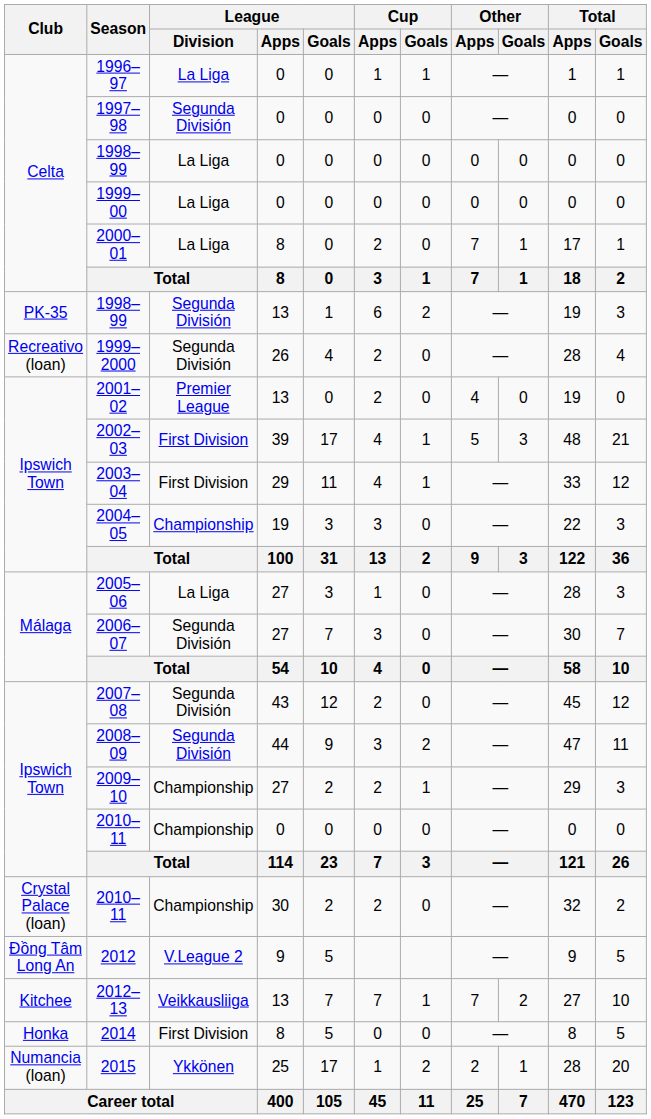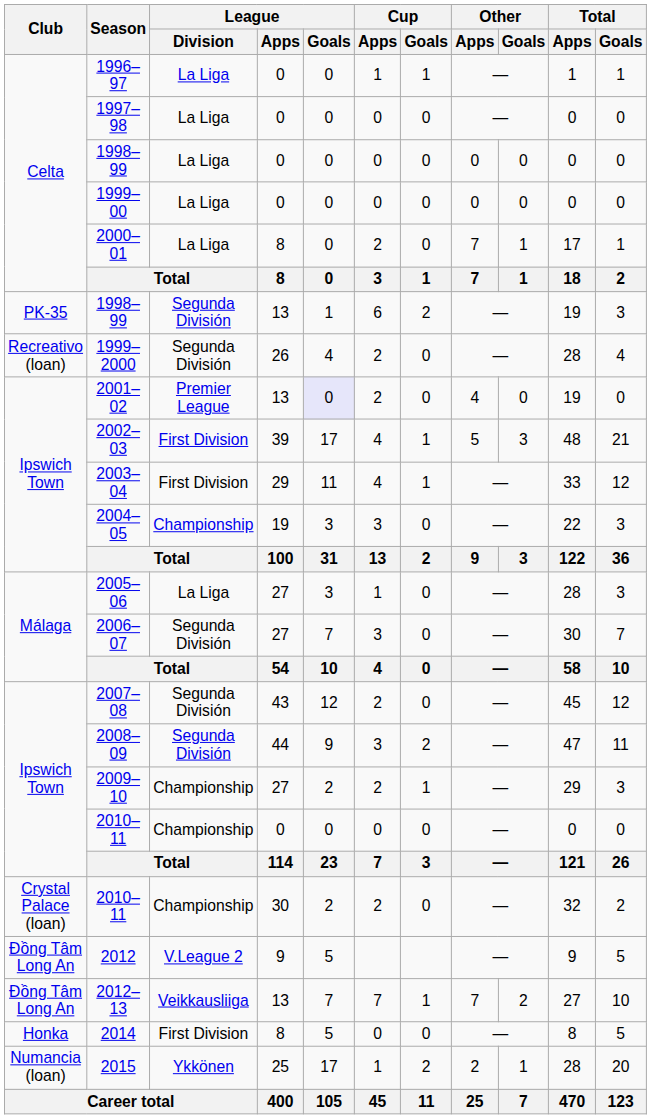 <table class="wikitable" style="text-align:center">
 <tr>
 <th rowspan="2">Club</th>
 <th rowspan="2">Season</th>
 <th colspan="3">League</th>
 <th colspan="2">Cup</th>
 <th colspan="2">Other</th>
 <th colspan="2">Total</th>
 </tr>
 <tr>
 <th>Division</th>
 <th>Apps</th>
 <th>Goals</th>
 <th>Apps</th>
 <th>Goals</th>
 <th>Apps</th>
 <th>Goals</th>
 <th>Apps</th>
 <th>Goals</th>
 </tr>
 <tr>
 <td rowspan="6"><a href='#'>Celta</a></td>
 <td><a href='#'>1996–97</a></td>
 <td><a href='#'>La Liga</a></td>
 <td>0</td>
 <td>0</td>
 <td>1</td>
 <td>1</td>
 <td colspan="2">—</td>
 <td>1</td>
 <td>1</td>
 </tr>
 <tr>
 <td><a href='#'>1997–98</a></td>
-<td><a href='#'>Segunda División</a></td>
+<td>La Liga</td>
 <td>0</td>
 <td>0</td>
 <td>0</td>
 <td>0</td>
 <td colspan="2">—</td>
 <td>0</td>
 <td>0</td>
 </tr>
 <tr>
 <td><a href='#'>1998–99</a></td>
 <td>La Liga</td>
 <td>0</td>
 <td>0</td>
 <td>0</td>
 <td>0</td>
 <td>0</td>
 <td>0</td>
 <td>0</td>
 <td>0</td>
 </tr>
 <tr>
 <td><a href='#'>1999–00</a></td>
 <td>La Liga</td>
 <td>0</td>
 <td>0</td>
 <td>0</td>
 <td>0</td>
 <td>0</td>
 <td>0</td>
 <td>0</td>
 <td>0</td>
 </tr>
 <tr>
 <td><a href='#'>2000–01</a></td>
 <td>La Liga</td>
 <td>8</td>
 <td>0</td>
 <td>2</td>
 <td>0</td>
 <td>7</td>
 <td>1</td>
 <td>17</td>
 <td>1</td>
 </tr>
 <tr>
 <th colspan="2">Total</th>
 <th>8</th>
 <th>0</th>
 <th>3</th>
 <th>1</th>
 <th>7</th>
 <th>1</th>
 <th>18</th>
 <th>2</th>
 </tr>
 <tr>
 <td><a href='#'>PK-35</a></td>
 <td><a href='#'>1998–99</a></td>
 <td><a href='#'>Segunda División</a></td>
 <td>13</td>
 <td>1</td>
 <td>6</td>
 <td>2</td>
 <td colspan="2">—</td>
 <td>19</td>
 <td>3</td>
 </tr>
 <tr>
 <td><a href='#'>Recreativo</a> (loan)</td>
 <td><a href='#'>1999–2000</a></td>
 <td>Segunda División</td>
 <td>26</td>
 <td>4</td>
 <td>2</td>
 <td>0</td>
 <td colspan="2">—</td>
 <td>28</td>
 <td>4</td>
 </tr>
 <tr>
 <td rowspan="5"><a href='#'>Ipswich Town</a></td>
 <td><a href='#'>2001–02</a></td>
 <td><a href='#'>Premier League</a></td>
 <td>13</td>
-<td>0</td>
+<td style="background: lavender;">0</td>
 <td>2</td>
 <td>0</td>
 <td>4</td>
 <td>0</td>
 <td>19</td>
 <td>0</td>
 </tr>
 <tr>
 <td><a href='#'>2002–03</a></td>
 <td><a href='#'>First Division</a></td>
 <td>39</td>
 <td>17</td>
 <td>4</td>
 <td>1</td>
 <td>5</td>
 <td>3</td>
 <td>48</td>
 <td>21</td>
 </tr>
 <tr>
 <td><a href='#'>2003–04</a></td>
 <td>First Division</td>
 <td>29</td>
 <td>11</td>
 <td>4</td>
 <td>1</td>
 <td colspan="2">—</td>
 <td>33</td>
 <td>12</td>
 </tr>
 <tr>
 <td><a href='#'>2004–05</a></td>
 <td><a href='#'>Championship</a></td>
 <td>19</td>
 <td>3</td>
 <td>3</td>
 <td>0</td>
 <td colspan="2">—</td>
 <td>22</td>
 <td>3</td>
 </tr>
 <tr>
 <th colspan="2">Total</th>
 <th>100</th>
 <th>31</th>
 <th>13</th>
 <th>2</th>
 <th>9</th>
 <th>3</th>
 <th>122</th>
 <th>36</th>
 </tr>
 <tr>
 <td rowspan="3"><a href='#'>Málaga</a></td>
 <td><a href='#'>2005–06</a></td>
 <td>La Liga</td>
 <td>27</td>
 <td>3</td>
 <td>1</td>
 <td>0</td>
 <td colspan="2">—</td>
 <td>28</td>
 <td>3</td>
 </tr>
 <tr>
 <td><a href='#'>2006–07</a></td>
 <td>Segunda División</td>
 <td>27</td>
 <td>7</td>
 <td>3</td>
 <td>0</td>
 <td colspan="2">—</td>
 <td>30</td>
 <td>7</td>
 </tr>
 <tr>
 <th colspan="2">Total</th>
 <th>54</th>
 <th>10</th>
 <th>4</th>
 <th>0</th>
 <th colspan="2">—</th>
 <th>58</th>
 <th>10</th>
 </tr>
 <tr>
 <td rowspan="5"><a href='#'>Ipswich Town</a></td>
 <td><a href='#'>2007–08</a></td>
 <td>Segunda División</td>
 <td>43</td>
 <td>12</td>
 <td>2</td>
 <td>0</td>
 <td colspan="2">—</td>
 <td>45</td>
 <td>12</td>
 </tr>
 <tr>
 <td><a href='#'>2008–09</a></td>
 <td><a href='#'>Segunda División</a></td>
 <td>44</td>
 <td>9</td>
 <td>3</td>
 <td>2</td>
 <td colspan="2">—</td>
 <td>47</td>
 <td>11</td>
 </tr>
 <tr>
 <td><a href='#'>2009–10</a></td>
 <td>Championship</td>
 <td>27</td>
 <td>2</td>
 <td>2</td>
 <td>1</td>
 <td colspan="2">—</td>
 <td>29</td>
 <td>3</td>
 </tr>
 <tr>
 <td><a href='#'>2010–11</a></td>
 <td>Championship</td>
 <td>0</td>
 <td>0</td>
 <td>0</td>
 <td>0</td>
 <td colspan="2">—</td>
 <td>0</td>
 <td>0</td>
 </tr>
 <tr>
 <th colspan="2">Total</th>
 <th>114</th>
 <th>23</th>
 <th>7</th>
 <th>3</th>
 <th colspan="2">—</th>
 <th>121</th>
 <th>26</th>
 </tr>
 <tr>
 <td><a href='#'>Crystal Palace</a> (loan)</td>
 <td><a href='#'>2010–11</a></td>
 <td>Championship</td>
 <td>30</td>
 <td>2</td>
 <td>2</td>
 <td>0</td>
 <td colspan="2">—</td>
 <td>32</td>
 <td>2</td>
 </tr>
 <tr>
 <td><a href='#'>Đồng Tâm Long An</a></td>
 <td><a href='#'>2012</a></td>
 <td><a href='#'>V.League 2</a></td>
 <td>9</td>
 <td>5</td>
 <td></td>
 <td></td>
 <td colspan="2">—</td>
 <td>9</td>
 <td>5</td>
 </tr>
 <tr>
-<td><a href='#'>Kitchee</a></td>
+<td><a href='#'>Đồng Tâm Long An</a></td>
 <td><a href='#'>2012–13</a></td>
 <td><a href='#'>Veikkausliiga</a></td>
 <td>13</td>
 <td>7</td>
 <td>7</td>
 <td>1</td>
 <td>7</td>
 <td>2</td>
 <td>27</td>
 <td>10</td>
 </tr>
 <tr>
 <td><a href='#'>Honka</a></td>
 <td><a href='#'>2014</a></td>
 <td>First Division</td>
 <td>8</td>
 <td>5</td>
 <td>0</td>
 <td>0</td>
 <td colspan="2">—</td>
 <td>8</td>
 <td>5</td>
 </tr>
 <tr>
 <td><a href='#'>Numancia</a> (loan)</td>
 <td><a href='#'>2015</a></td>
 <td><a href='#'>Ykkönen</a></td>
 <td>25</td>
 <td>17</td>
 <td>1</td>
 <td 2>2</td>
 <td>2</td>
 <td>1</td>
 <td>28</td>
 <td>20</td>
 </tr>
 <tr>
 <th colspan="3">Career total</th>
 <th>400</th>
 <th>105</th>
 <th>45</th>
 <th>11</th>
 <th>25</th>
 <th>7</th>
 <th>470</th>
 <th>123</th>
 </tr>
 </table>
